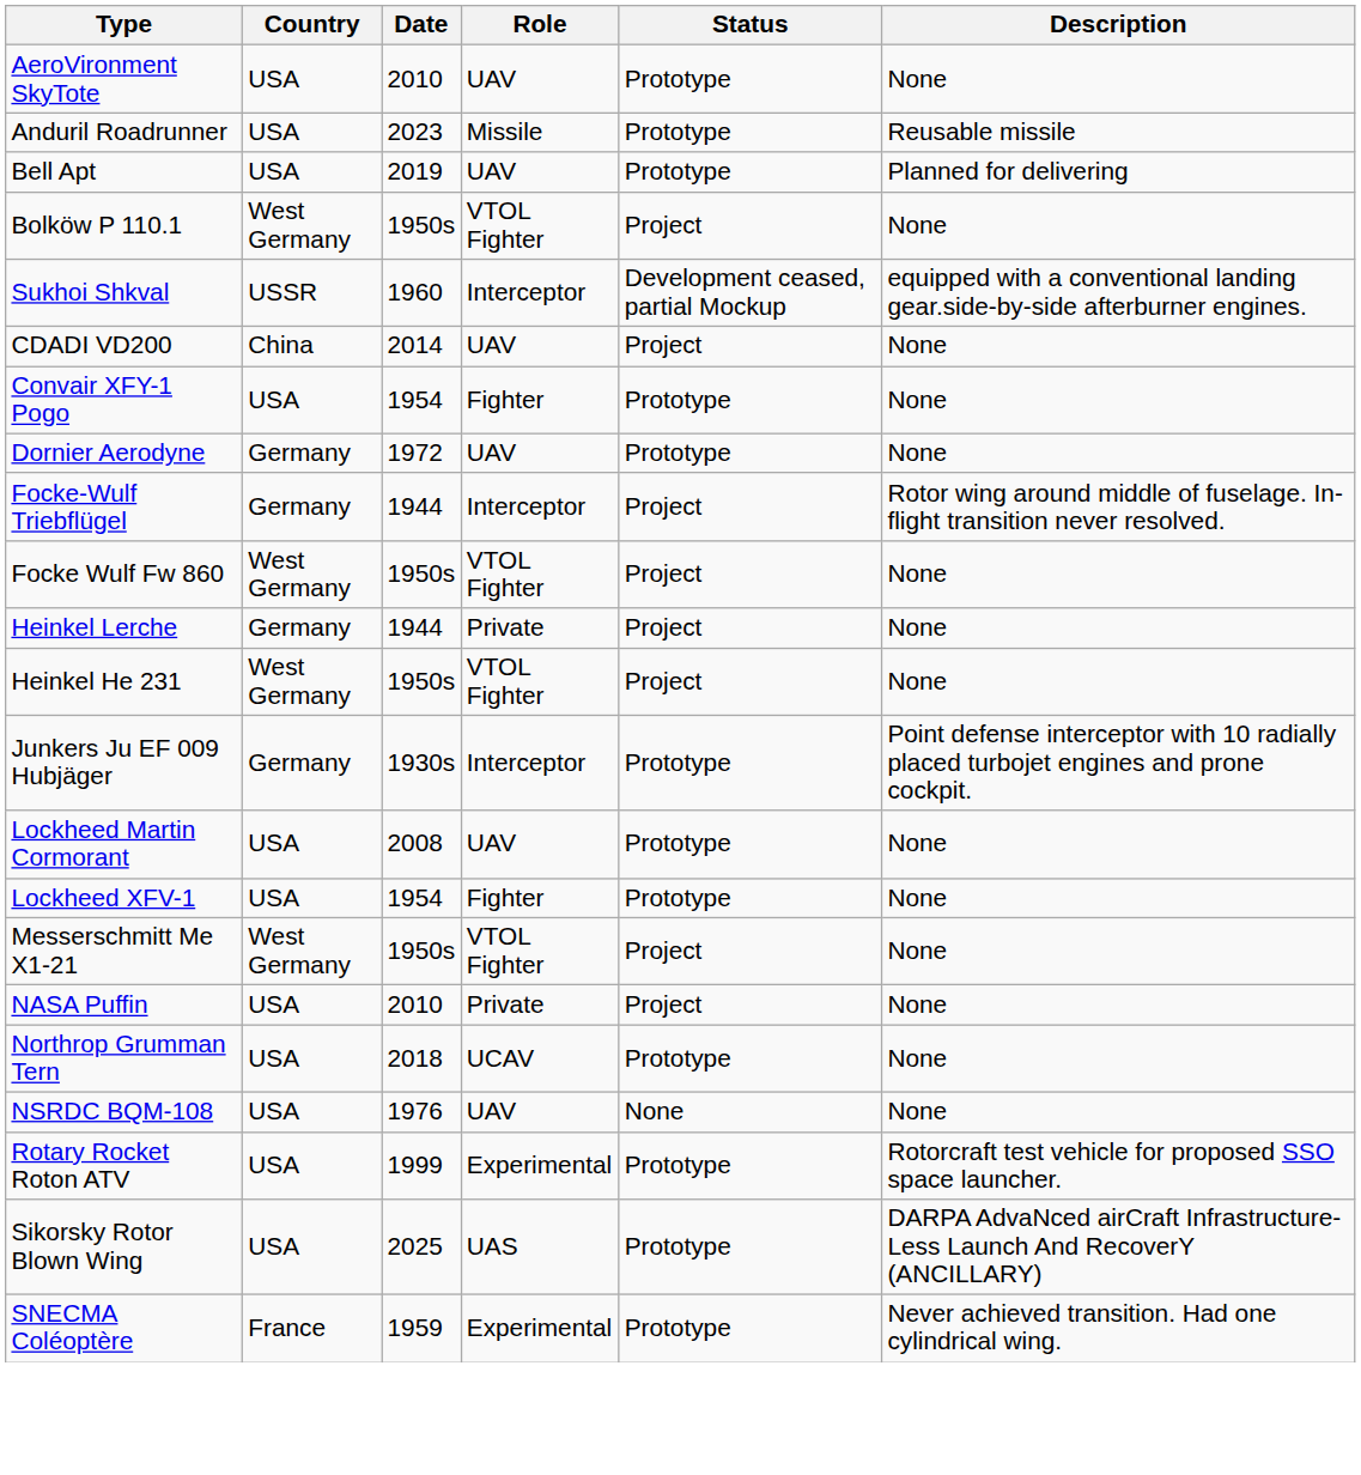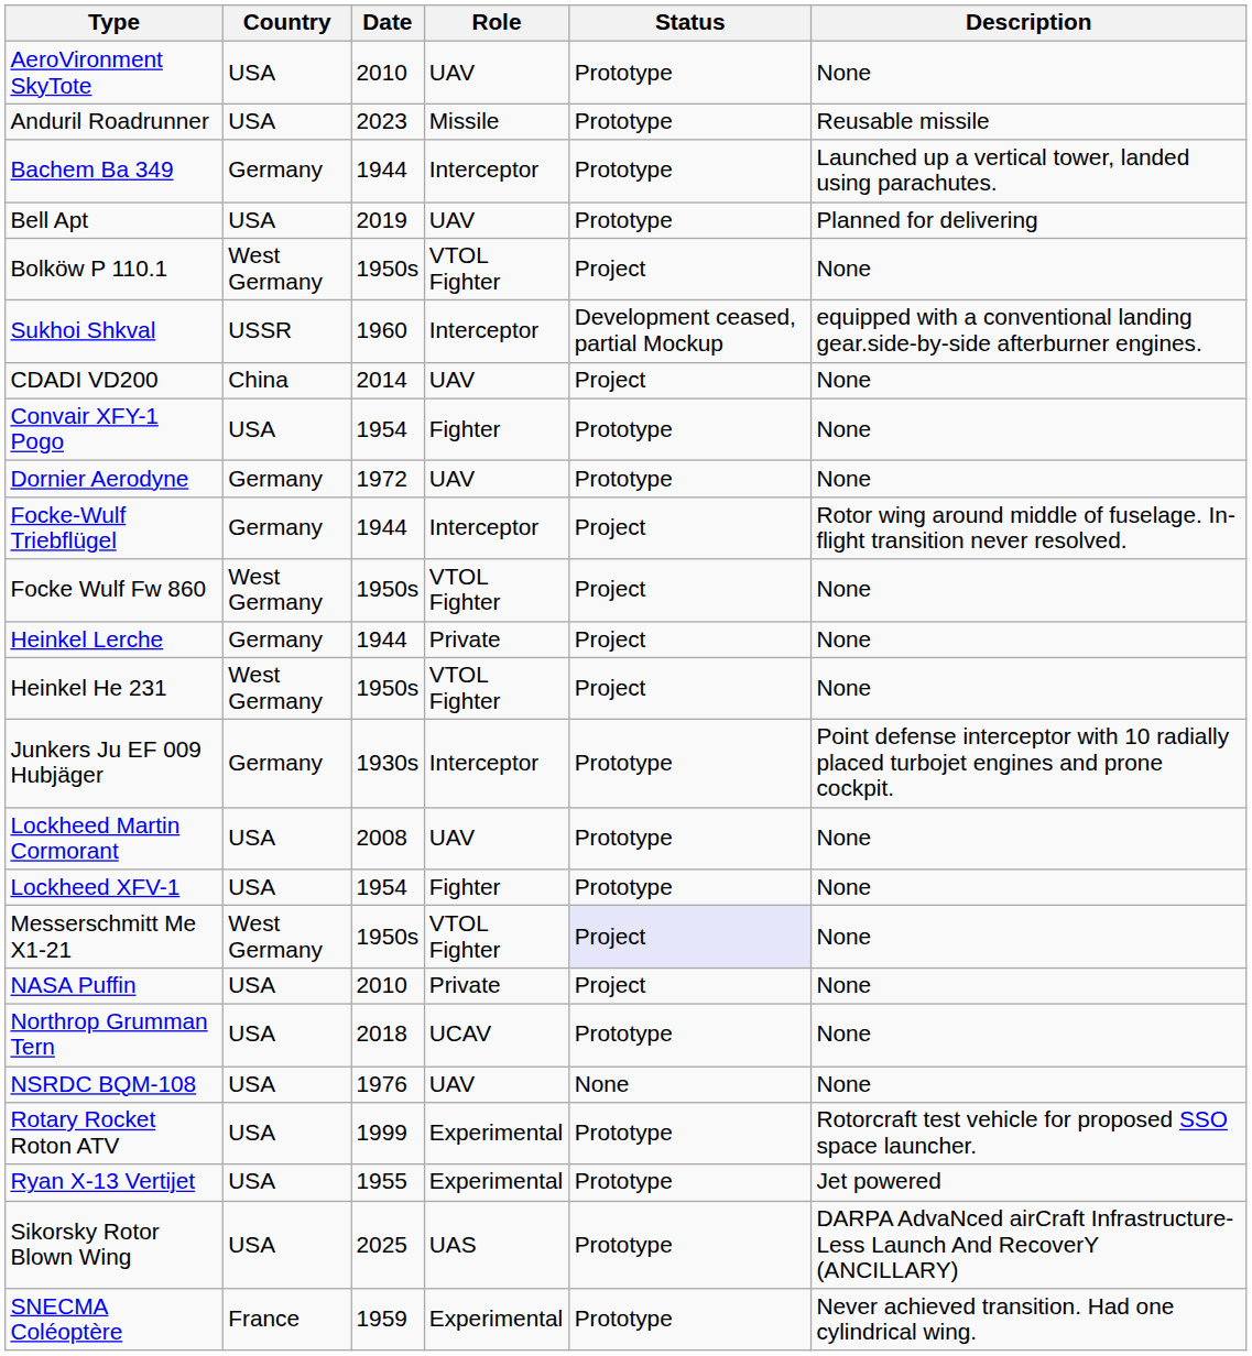 <table class="wikitable sortable">
 <tr>
 <th>Type</th>
 <th>Country</th>
 <th>Date</th>
 <th>Role</th>
 <th>Status</th>
 <th>Description</th>
 </tr>
 <tr>
 <td><a href='#'>AeroVironment SkyTote</a></td>
 <td>USA</td>
 <td>2010</td>
 <td>UAV</td>
 <td>Prototype</td>
 <td>None</td>
 </tr>
 <tr>
 <td>Anduril Roadrunner</td>
 <td>USA</td>
 <td>2023</td>
 <td>Missile</td>
 <td>Prototype</td>
 <td>Reusable missile</td>
+</tr>
+<tr>
+<td><a href='#'>Bachem Ba 349</a></td>
+<td>Germany</td>
+<td>1944</td>
+<td>Interceptor</td>
+<td>Prototype</td>
+<td>Launched up a vertical tower, landed using parachutes.</td>
 </tr>
 <tr>
 <td>Bell Apt</td>
 <td>USA</td>
 <td>2019</td>
 <td>UAV</td>
 <td>Prototype</td>
 <td>Planned for delivering</td>
 </tr>
 <tr>
 <td>Bolköw P 110.1</td>
 <td>West Germany</td>
 <td>1950s</td>
 <td>VTOL Fighter</td>
 <td>Project</td>
 <td>None </td>
 </tr>
 <tr>
 <td><a href='#'>Sukhoi Shkval</a></td>
 <td>USSR</td>
 <td>1960</td>
 <td>Interceptor</td>
 <td>Development ceased, partial Mockup</td>
 <td>equipped with a conventional landing gear.side-by-side afterburner engines.</td>
 </tr>
 <tr>
 <td>CDADI VD200</td>
 <td>China</td>
 <td>2014</td>
 <td>UAV</td>
 <td>Project</td>
 <td>None</td>
 </tr>
 <tr>
 <td><a href='#'>Convair XFY-1 Pogo</a></td>
 <td>USA</td>
 <td>1954</td>
 <td>Fighter</td>
 <td>Prototype</td>
 <td>None</td>
 </tr>
 <tr>
 <td><a href='#'>Dornier Aerodyne</a></td>
 <td>Germany</td>
 <td>1972</td>
 <td>UAV</td>
 <td>Prototype</td>
 <td>None</td>
 </tr>
 <tr>
 <td><a href='#'>Focke-Wulf Triebflügel</a></td>
 <td>Germany</td>
 <td>1944</td>
 <td>Interceptor</td>
 <td>Project</td>
 <td>Rotor wing around middle of fuselage. In-flight transition never resolved.</td>
 </tr>
 <tr>
 <td>Focke Wulf Fw 860</td>
 <td>West Germany</td>
 <td>1950s</td>
 <td>VTOL Fighter</td>
 <td>Project</td>
 <td>None </td>
 </tr>
 <tr>
 <td><a href='#'>Heinkel Lerche</a></td>
 <td>Germany</td>
 <td>1944</td>
 <td>Private</td>
 <td>Project</td>
 <td>None</td>
 </tr>
 <tr>
 <td>Heinkel He 231</td>
 <td>West Germany</td>
 <td>1950s</td>
 <td>VTOL Fighter</td>
 <td>Project</td>
 <td>None</td>
 </tr>
 <tr>
 <td>Junkers Ju EF 009 Hubjäger</td>
 <td>Germany</td>
 <td>1930s</td>
 <td>Interceptor</td>
 <td>Prototype</td>
 <td>Point defense interceptor with 10 radially placed turbojet engines and prone cockpit.</td>
 </tr>
 <tr>
 <td><a href='#'>Lockheed Martin Cormorant</a></td>
 <td>USA</td>
 <td>2008</td>
 <td>UAV</td>
 <td>Prototype</td>
 <td>None</td>
 </tr>
 <tr>
 <td><a href='#'>Lockheed XFV-1</a></td>
 <td>USA</td>
 <td>1954</td>
 <td>Fighter</td>
 <td>Prototype</td>
 <td>None</td>
 </tr>
 <tr>
 <td>Messerschmitt Me X1-21</td>
 <td>West Germany</td>
 <td>1950s</td>
 <td>VTOL Fighter</td>
-<td>Project</td>
+<td style="background: lavender;">Project</td>
 <td>None </td>
 </tr>
 <tr>
 <td><a href='#'>NASA Puffin</a></td>
 <td>USA</td>
 <td>2010</td>
 <td>Private</td>
 <td>Project</td>
 <td>None </td>
 </tr>
 <tr>
 <td><a href='#'>Northrop Grumman Tern</a></td>
 <td>USA</td>
 <td>2018</td>
 <td>UCAV</td>
 <td>Prototype</td>
 <td>None</td>
 </tr>
 <tr>
 <td><a href='#'>NSRDC BQM-108</a></td>
 <td>USA</td>
 <td>1976</td>
 <td>UAV</td>
 <td>None</td>
 <td>None</td>
 </tr>
 <tr>
 <td><a href='#'>Rotary Rocket</a> Roton ATV</td>
 <td>USA</td>
 <td>1999</td>
 <td>Experimental</td>
 <td>Prototype</td>
 <td>Rotorcraft test vehicle for proposed <a href='#'>SSO</a> space launcher.</td>
 </tr>
 <tr>
+<td><a href='#'>Ryan X-13 Vertijet</a></td>
+<td>USA</td>
+<td>1955</td>
+<td>Experimental</td>
+<td>Prototype</td>
+<td>Jet powered</td>
+</tr>
+<tr>
 <td>Sikorsky Rotor Blown Wing</td>
 <td>USA</td>
 <td>2025</td>
 <td>UAS</td>
 <td>Prototype</td>
 <td>DARPA AdvaNced airCraft Infrastructure-Less Launch And RecoverY (ANCILLARY)</td>
 </tr>
 <tr>
 <td><a href='#'>SNECMA Coléoptère</a></td>
 <td>France</td>
 <td>1959</td>
 <td>Experimental</td>
 <td>Prototype</td>
 <td>Never achieved transition. Had one cylindrical wing.</td>
 </tr>
 </table>
